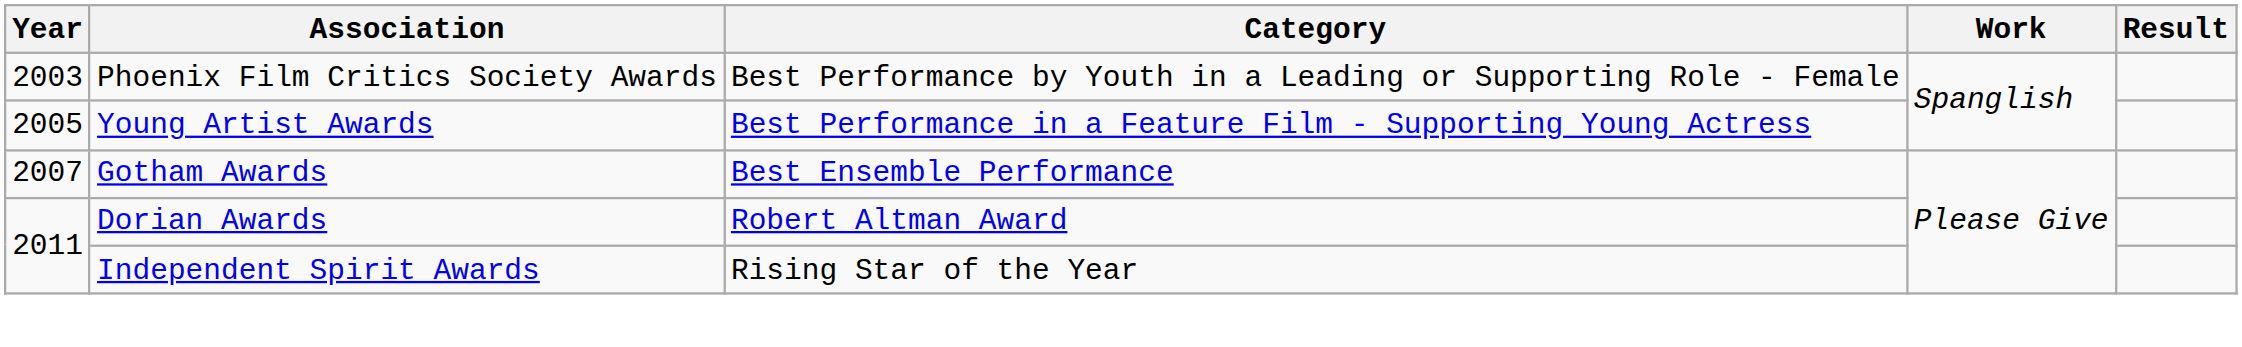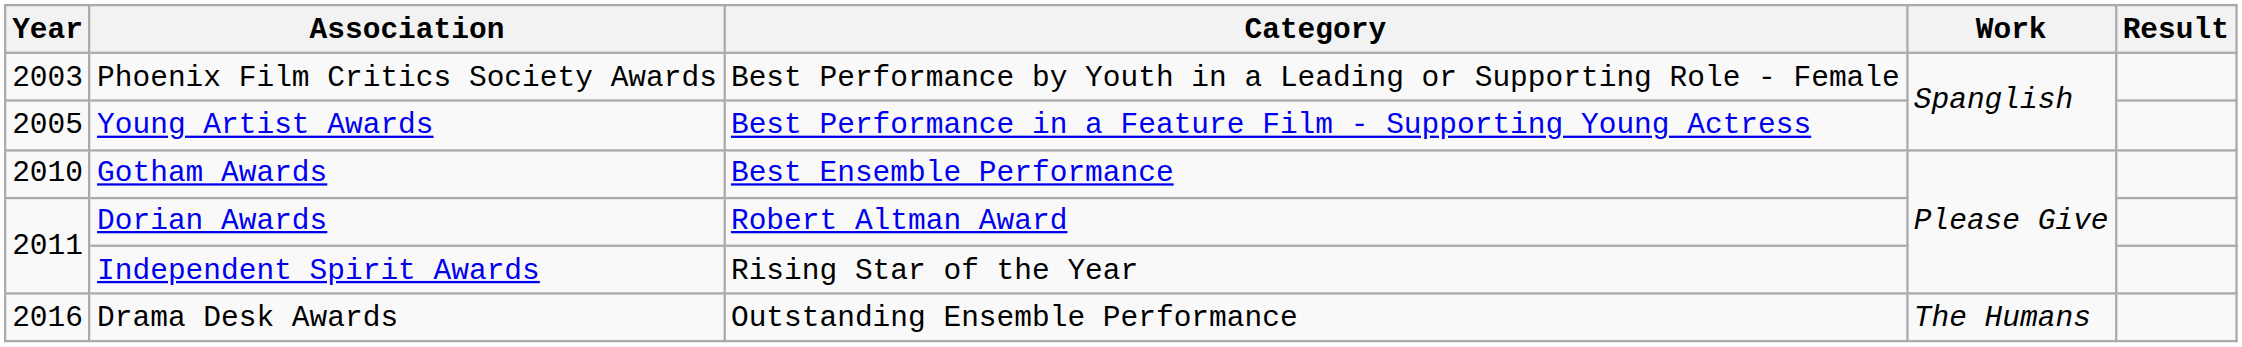 <table class="wikitable">
 <tr>
 <th>Year</th>
 <th>Association</th>
 <th>Category</th>
 <th>Work</th>
 <th>Result</th>
 </tr>
 <tr>
 <td>2003</td>
 <td>Phoenix Film Critics Society Awards</td>
 <td>Best Performance by Youth in a Leading or Supporting Role - Female</td>
 <td rowspan="2"><em>Spanglish</em></td>
 <td></td>
 </tr>
 <tr>
 <td>2005</td>
 <td><a href='#'>Young Artist Awards</a></td>
 <td><a href='#'>Best Performance in a Feature Film - Supporting Young Actress</a></td>
 <td></td>
 </tr>
 <tr>
-<td>2007</td>
+<td>2010</td>
 <td><a href='#'>Gotham Awards</a></td>
 <td><a href='#'>Best Ensemble Performance</a></td>
 <td rowspan="3"><em>Please Give</em></td>
 <td></td>
 </tr>
 <tr>
 <td rowspan="2">2011</td>
 <td><a href='#'>Dorian Awards</a></td>
 <td><a href='#'>Robert Altman Award</a></td>
 <td></td>
 </tr>
 <tr>
 <td><a href='#'>Independent Spirit Awards</a></td>
 <td>Rising Star of the Year</td>
 <td></td>
 </tr>
+<tr>
+<td>2016</td>
+<td>Drama Desk Awards</td>
+<td>Outstanding Ensemble Performance</td>
+<td><em>The Humans</em></td>
+<td></td>
+</tr>
 </table>
